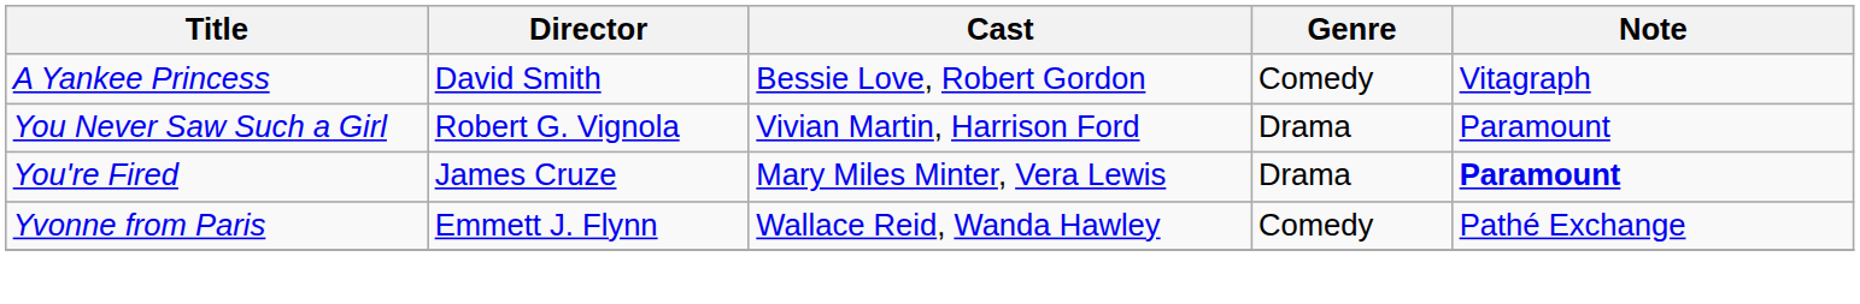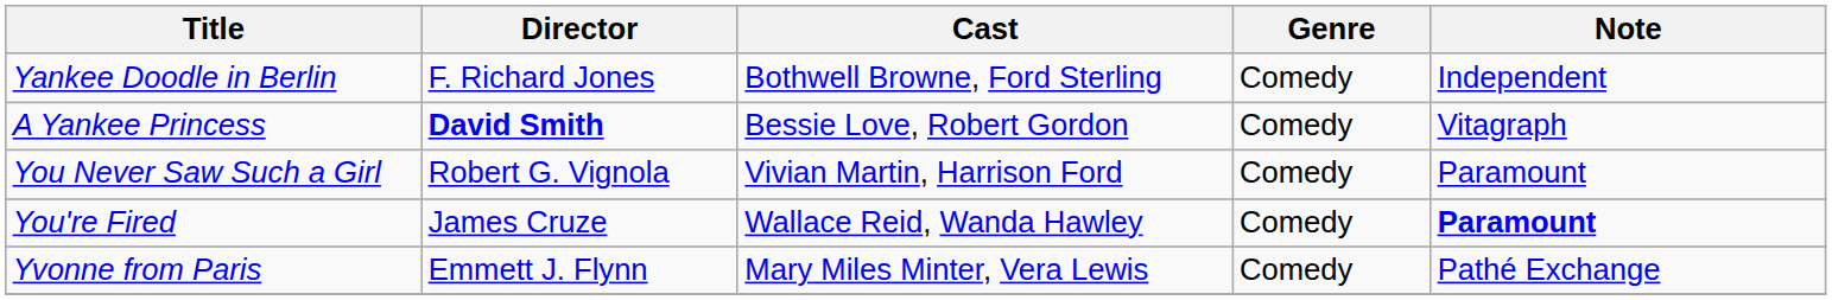 <table class="wikitable">
 <tr>
 <th style="width:21%;">Title</th>
 <th style="width:16%;">Director</th>
 <th style="width:25%;">Cast</th>
 <th style="width:10%;">Genre</th>
 <th style="width:20%;">Note</th>
 </tr>
 <tr>
+<td><em><a href='#'>Yankee Doodle in Berlin</a></em></td>
+<td><a href='#'>F. Richard Jones</a></td>
+<td><a href='#'>Bothwell Browne</a>, <a href='#'>Ford Sterling</a></td>
+<td>Comedy</td>
+<td><a href='#'>Independent</a></td>
+</tr>
+<tr>
 <td><em><a href='#'>A Yankee Princess</a></em></td>
-<td><a href='#'>David Smith</a></td>
+<td><strong><a href='#'>David Smith</a></strong></td>
 <td><a href='#'>Bessie Love</a>, <a href='#'>Robert Gordon</a></td>
 <td>Comedy</td>
 <td><a href='#'>Vitagraph</a></td>
 </tr>
 <tr>
 <td><em><a href='#'>You Never Saw Such a Girl</a></em></td>
 <td><a href='#'>Robert G. Vignola</a></td>
 <td><a href='#'>Vivian Martin</a>, <a href='#'>Harrison Ford</a></td>
-<td>Drama</td>
+<td>Comedy</td>
 <td><a href='#'>Paramount</a></td>
 </tr>
 <tr>
 <td><em><a href='#'>You're Fired</a></em></td>
 <td><a href='#'>James Cruze</a></td>
-<td><a href='#'>Mary Miles Minter</a>, <a href='#'>Vera Lewis</a></td>
-<td>Drama</td>
+<td><a href='#'>Wallace Reid</a>, <a href='#'>Wanda Hawley</a></td>
+<td>Comedy</td>
 <td><strong><a href='#'>Paramount</a></strong></td>
 </tr>
 <tr>
 <td><em><a href='#'>Yvonne from Paris</a></em></td>
 <td><a href='#'>Emmett J. Flynn</a></td>
-<td><a href='#'>Wallace Reid</a>, <a href='#'>Wanda Hawley</a></td>
+<td><a href='#'>Mary Miles Minter</a>, <a href='#'>Vera Lewis</a></td>
 <td>Comedy</td>
 <td><a href='#'>Pathé Exchange</a></td>
 </tr>
 <tr>
 </tr>
 </table>
